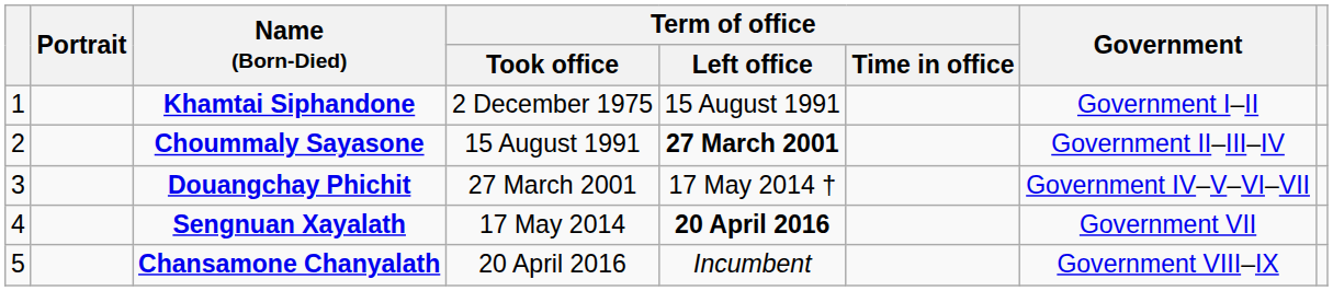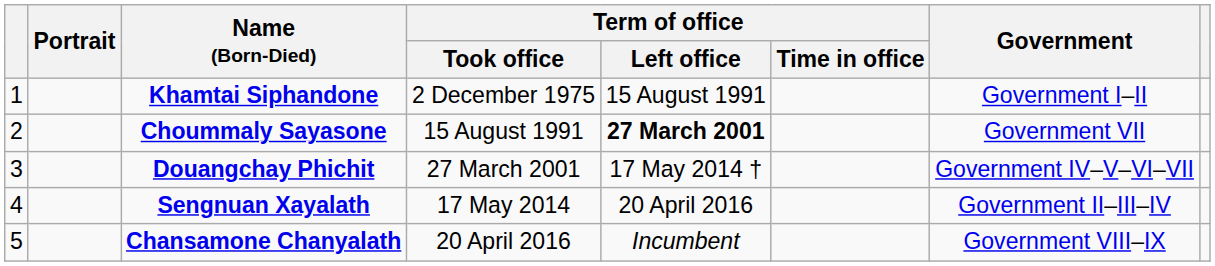 <table class="wikitable" style="text-align:center;">
 <tr>
 <th rowspan=2></th>
 <th rowspan=2>Portrait</th>
 <th rowspan=2>Name<br><small>(Born-Died)</small></th>
 <th colspan=3>Term of office</th>
 <th rowspan=2>Government</th>
 <th rowspan=2></th>
 </tr>
 <tr>
 <th>Took office</th>
 <th>Left office</th>
 <th>Time in office</th>
 </tr>
 <tr>
 <td>1</td>
 <td></td>
 <td><strong><a href='#'>Khamtai Siphandone</a></strong><br></td>
 <td>2 December 1975</td>
 <td>15 August 1991</td>
 <td></td>
 <td><a href='#'>Government I</a>–<a href='#'>II</a></td>
 <td></td>
 </tr>
 <tr>
 <td>2</td>
 <td></td>
 <td><strong><a href='#'>Choummaly Sayasone</a></strong><br></td>
 <td>15 August 1991</td>
 <td><strong>27 March 2001</strong></td>
 <td></td>
-<td><a href='#'>Government II</a>–<a href='#'>III</a>–<a href='#'>IV</a></td>
+<td><a href='#'>Government VII</a></td>
 <td></td>
 </tr>
 <tr>
 <td>3</td>
 <td></td>
 <td><strong><a href='#'>Douangchay Phichit</a></strong><br></td>
 <td>27 March 2001</td>
 <td>17 May 2014 †</td>
 <td></td>
 <td><a href='#'>Government IV</a>–<a href='#'>V</a>–<a href='#'>VI</a>–<a href='#'>VII</a></td>
 <td><br></td>
 </tr>
 <tr>
 <td>4</td>
 <td></td>
 <td><strong><a href='#'>Sengnuan Xayalath</a></strong></td>
 <td>17 May 2014</td>
-<td><strong>20 April 2016</strong></td>
+<td>20 April 2016</td>
 <td></td>
-<td><a href='#'>Government VII</a></td>
+<td><a href='#'>Government II</a>–<a href='#'>III</a>–<a href='#'>IV</a></td>
 <td></td>
 </tr>
 <tr>
 <td>5</td>
 <td></td>
 <td><strong><a href='#'>Chansamone Chanyalath</a></strong><br></td>
 <td>20 April 2016</td>
 <td><em>Incumbent</em></td>
 <td></td>
 <td><a href='#'>Government VIII</a>–<a href='#'>IX</a></td>
 <td></td>
 </tr>
 </table>
